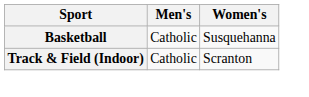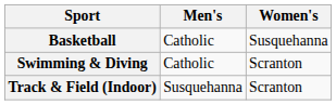 <table class="wikitable">
 <tr>
 <th>Sport</th>
 <th>Men's</th>
 <th>Women's</th>
 </tr>
 <tr>
 <th>Basketball</th>
 <td>Catholic</td>
 <td>Susquehanna</td>
 </tr>
 <tr>
-<th>Track & Field (Indoor)</th>
+<th>Swimming & Diving</th>
 <td>Catholic</td>
 <td>Scranton</td>
 </tr>
+<tr>
+<th>Track & Field (Indoor)</th>
+<td>Susquehanna</td>
+<td>Scranton</td>
+</tr>
 </table>
